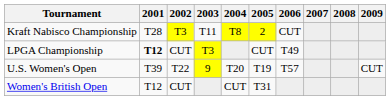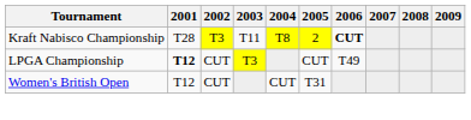 <table class="wikitable" style="font-size:95%;text-align:center;">
 <tr>
 <th>Tournament</th>
 <th>2001</th>
 <th>2002</th>
 <th>2003</th>
 <th>2004</th>
 <th>2005</th>
 <th>2006</th>
 <th>2007</th>
 <th>2008</th>
 <th>2009</th>
 </tr>
 <tr>
 <td align=left>Kraft Nabisco Championship</td>
 <td>T28</td>
 <td style="background:yellow;">T3</td>
 <td>T11</td>
 <td style="background:yellow;">T8</td>
 <td style="background:yellow;">2</td>
-<td>CUT</td>
+<td><strong>CUT</strong></td>
 <td style="background:#eeeeee;"></td>
 <td style="background:#eeeeee;"></td>
 <td style="background:#eeeeee;"></td>
 </tr>
 <tr>
 <td align=left>LPGA Championship</td>
 <td><strong>T12</strong></td>
 <td>CUT</td>
 <td style="background:yellow;">T3</td>
 <td style="background:#eeeeee;"></td>
 <td>CUT</td>
 <td>T49</td>
 <td style="background:#eeeeee;"></td>
 <td style="background:#eeeeee;"></td>
 <td style="background:#eeeeee;"></td>
 </tr>
 <tr>
-<td align=left>U.S. Women's Open</td>
-<td>T39</td>
-<td>T22</td>
-<td style="background:yellow;">9</td>
-<td>T20</td>
-<td>T19</td>
-<td>T57</td>
-<td style="background:#eeeeee;"></td>
-<td style="background:#eeeeee;"></td>
-<td>CUT</td>
-</tr>
-<tr>
 <td align=left><a href='#'>Women's British Open</a></td>
 <td>T12</td>
 <td>CUT</td>
 <td style="background:#eeeeee;"></td>
 <td>CUT</td>
 <td>T31</td>
 <td style="background:#eeeeee;"></td>
 <td style="background:#eeeeee;"></td>
 <td style="background:#eeeeee;"></td>
 <td style="background:#eeeeee;"></td>
 </tr>
 </table>
